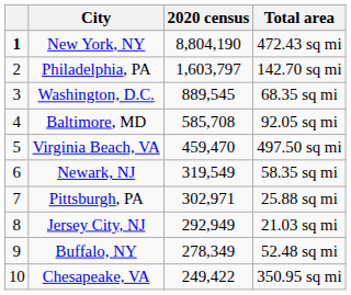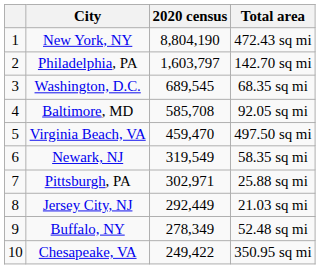 <table class="wikitable" style="text-align:center">
 <tr>
 <th></th>
 <th>City</th>
 <th>2020 census</th>
 <th>Total area</th>
 </tr>
 <tr>
-<td><strong>1</strong></td>
+<td>1</td>
 <td><a href='#'>New York, NY</a></td>
 <td>8,804,190</td>
 <td>472.43 sq mi</td>
 </tr>
 <tr>
 <td>2</td>
 <td><a href='#'>Philadelphia</a>, PA</td>
 <td>1,603,797</td>
 <td>142.70 sq mi</td>
 </tr>
 <tr>
 <td>3</td>
 <td><a href='#'>Washington, D.C.</a></td>
-<td>889,545</td>
+<td>689,545</td>
 <td>68.35 sq mi</td>
 </tr>
 <tr>
 <td>4</td>
 <td><a href='#'>Baltimore</a>, MD</td>
 <td>585,708</td>
 <td>92.05 sq mi</td>
 </tr>
 <tr>
 <td>5</td>
 <td><a href='#'>Virginia Beach, VA</a></td>
 <td>459,470</td>
 <td>497.50 sq mi</td>
 </tr>
 <tr>
 <td>6</td>
 <td><a href='#'>Newark, NJ</a></td>
 <td>319,549</td>
 <td>58.35 sq mi</td>
 </tr>
 <tr>
 <td>7</td>
 <td><a href='#'>Pittsburgh</a>, PA</td>
 <td>302,971</td>
 <td>25.88 sq mi</td>
 </tr>
 <tr>
 <td>8</td>
 <td><a href='#'>Jersey City, NJ</a></td>
-<td>292,949</td>
+<td>292,449</td>
 <td>21.03 sq mi</td>
 </tr>
 <tr>
 <td>9</td>
 <td><a href='#'>Buffalo, NY</a></td>
 <td>278,349</td>
 <td>52.48 sq mi</td>
 </tr>
 <tr>
 <td>10</td>
 <td><a href='#'>Chesapeake, VA</a></td>
 <td>249,422</td>
 <td>350.95 sq mi</td>
 </tr>
 </table>
